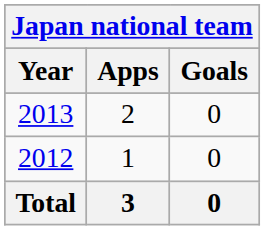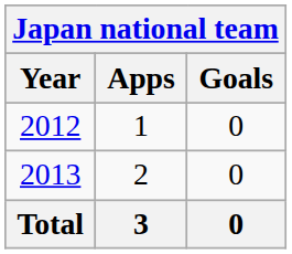 <table class="wikitable" style="text-align:center">
 <tr>
 <th colspan=3><a href='#'>Japan national team</a></th>
 </tr>
 <tr>
 <th>Year</th>
 <th>Apps</th>
 <th>Goals</th>
 </tr>
 <tr>
-<td><a href='#'>2013</a></td>
-<td>2</td>
+<td><a href='#'>2012</a></td>
+<td>1</td>
 <td>0</td>
 </tr>
 <tr>
-<td><a href='#'>2012</a></td>
-<td>1</td>
+<td><a href='#'>2013</a></td>
+<td>2</td>
 <td>0</td>
 </tr>
 <tr>
 <th>Total</th>
 <th>3</th>
 <th>0</th>
 </tr>
 </table>
